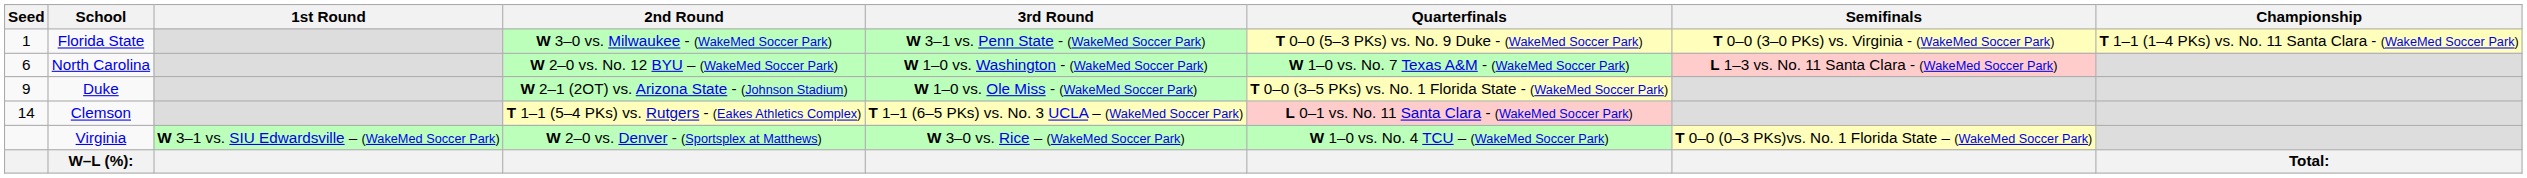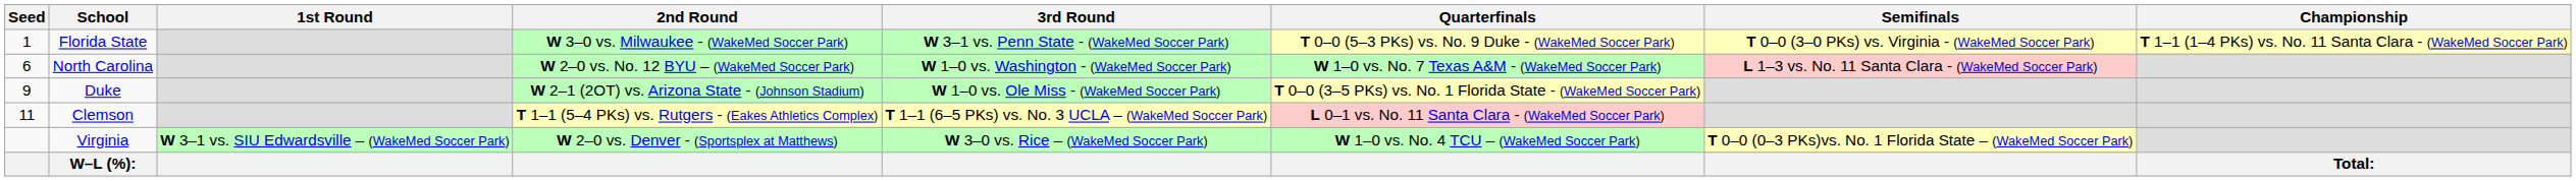 <table class="sortable wikitable" style="white-space:nowrap; text-align:center; font-size:90%;">
 <tr>
 <th>Seed</th>
 <th>School</th>
 <th>1st Round</th>
 <th>2nd Round</th>
 <th>3rd Round</th>
 <th>Quarterfinals</th>
 <th>Semifinals</th>
 <th>Championship</th>
 </tr>
 <tr>
 <td>1</td>
 <td><a href='#'>Florida State</a></td>
 <td bgcolor=#ddd></td>
 <td style="background:#bfb;"><strong>W</strong> 3–0 vs. <a href='#'>Milwaukee</a> - <small>(<a href='#'>WakeMed Soccer Park</a>)</small></td>
 <td style="background:#bfb;"><strong>W</strong> 3–1 vs. <a href='#'>Penn State</a> - <small>(<a href='#'>WakeMed Soccer Park</a>)</small></td>
 <td style="background:#ffb;"><strong>T</strong> 0–0 (5–3 PKs) vs. No. 9 Duke - <small>(<a href='#'>WakeMed Soccer Park</a>)</small></td>
 <td style="background:#ffb;"><strong>T</strong> 0–0 (3–0 PKs) vs. Virginia - <small>(<a href='#'>WakeMed Soccer Park</a>)</small></td>
 <td style="background:#ffb;"><strong>T</strong> 1–1 (1–4 PKs) vs. No. 11 Santa Clara - <small>(<a href='#'>WakeMed Soccer Park</a>)</small></td>
 </tr>
 <tr>
 <td>6</td>
 <td><a href='#'>North Carolina</a></td>
 <td bgcolor=#ddd></td>
 <td style="background:#bfb;"><strong>W</strong> 2–0 vs. No. 12 <a href='#'>BYU</a> – <small>(<a href='#'>WakeMed Soccer Park</a>)</small></td>
 <td style="background:#bfb;"><strong>W</strong> 1–0 vs. <a href='#'>Washington</a> - <small>(<a href='#'>WakeMed Soccer Park</a>)</small></td>
 <td style="background:#bfb;"><strong>W</strong> 1–0 vs. No. 7 <a href='#'>Texas A&M</a> - <small>(<a href='#'>WakeMed Soccer Park</a>)</small></td>
 <td style="background:#fcc;"><strong>L</strong> 1–3 vs. No. 11 Santa Clara - <small>(<a href='#'>WakeMed Soccer Park</a>)</small></td>
 <td bgcolor=#ddd></td>
 </tr>
 <tr>
 <td>9</td>
 <td><a href='#'>Duke</a></td>
 <td bgcolor=#ddd></td>
 <td style="background:#bfb;"><strong>W</strong> 2–1 (2OT) vs. <a href='#'>Arizona State</a> - <small>(<a href='#'>Johnson Stadium</a>)</small></td>
 <td style="background:#bfb;"><strong>W</strong> 1–0 vs. <a href='#'>Ole Miss</a> - <small>(<a href='#'>WakeMed Soccer Park</a>)</small></td>
 <td style="background:#ffb;"><strong>T</strong> 0–0 (3–5 PKs) vs. No. 1 Florida State - <small>(<a href='#'>WakeMed Soccer Park</a>)</small></td>
 <td bgcolor=#ddd></td>
 <td bgcolor=#ddd></td>
 </tr>
 <tr>
-<td>14</td>
+<td>11</td>
 <td><a href='#'>Clemson</a></td>
 <td bgcolor=#ddd></td>
 <td style="background:#ffb;"><strong>T</strong> 1–1 (5–4 PKs) vs. <a href='#'>Rutgers</a> - <small>(<a href='#'>Eakes Athletics Complex</a>)</small></td>
 <td style="background:#ffb;"><strong>T</strong> 1–1 (6–5 PKs) vs. No. 3 <a href='#'>UCLA</a> – <small>(<a href='#'>WakeMed Soccer Park</a>)</small></td>
 <td style="background:#fcc;"><strong>L</strong> 0–1 vs. No. 11 <a href='#'>Santa Clara</a> - <small>(<a href='#'>WakeMed Soccer Park</a>)</small></td>
 <td bgcolor=#ddd></td>
 <td bgcolor=#ddd></td>
 </tr>
 <tr>
 <td></td>
 <td><a href='#'>Virginia</a></td>
 <td style="background:#bfb;"><strong>W</strong> 3–1 vs. <a href='#'>SIU Edwardsville</a> – <small>(<a href='#'>WakeMed Soccer Park</a>)</small></td>
 <td style="background:#bfb;"><strong>W</strong> 2–0 vs. <a href='#'>Denver</a> - <small>(<a href='#'>Sportsplex at Matthews</a>)</small></td>
 <td style="background:#bfb;"><strong>W</strong> 3–0 vs. <a href='#'>Rice</a> – <small>(<a href='#'>WakeMed Soccer Park</a>)</small></td>
 <td style="background:#bfb;"><strong>W</strong> 1–0 vs. No. 4 <a href='#'>TCU</a> – <small>(<a href='#'>WakeMed Soccer Park</a>)</small></td>
 <td style="background:#ffb;"><strong>T</strong> 0–0 (0–3 PKs)vs. No. 1 Florida State – <small>(<a href='#'>WakeMed Soccer Park</a>)</small></td>
 <td bgcolor=#ddd></td>
 </tr>
 <tr>
 <th></th>
 <th>W–L (%):</th>
 <th></th>
 <th></th>
 <th></th>
 <th></th>
 <th></th>
 <th> Total: </th>
 </tr>
 </table>
